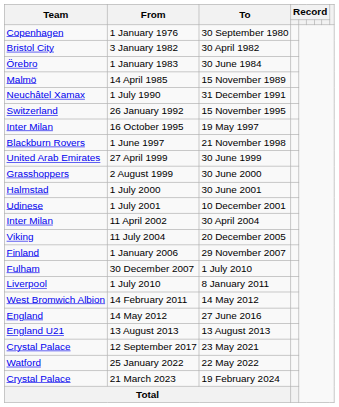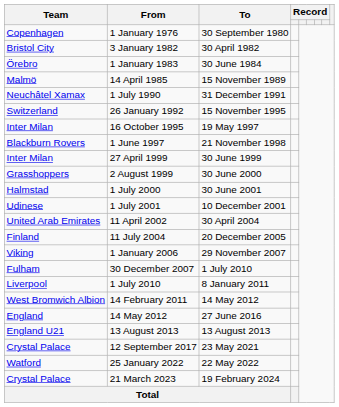 <table class="wikitable sortable">
 <tr>
 <th rowspan="2">Team</th>
 <th rowspan="2">From</th>
 <th rowspan="2">To</th>
 <th colspan="5">Record</th>
 <th rowspan="2"></th>
 </tr>
 <tr>
 <th></th>
 <th></th>
 <th></th>
 <th></th>
 <th></th>
 </tr>
 <tr>
 <td align=left><a href='#'>Copenhagen</a></td>
 <td align=left>1 January 1976</td>
 <td align=left>30 September 1980<br></td>
 <td></td>
 </tr>
 <tr>
 <td align=left><a href='#'>Bristol City</a></td>
 <td align=left>3 January 1982</td>
 <td align=left>30 April 1982<br></td>
 <td></td>
 </tr>
 <tr>
 <td align=left><a href='#'>Örebro</a></td>
 <td align=left>1 January 1983</td>
 <td align=left>30 June 1984<br></td>
 <td></td>
 </tr>
 <tr>
 <td align=left><a href='#'>Malmö</a></td>
 <td align=left>14 April 1985</td>
 <td align=left>15 November 1989<br></td>
 <td></td>
 </tr>
 <tr>
 <td align=left><a href='#'>Neuchâtel Xamax</a></td>
 <td align=left>1 July 1990</td>
 <td align=left>31 December 1991<br></td>
 <td></td>
 </tr>
 <tr>
 <td align=left><a href='#'>Switzerland</a></td>
 <td align=left>26 January 1992</td>
 <td align=left>15 November 1995<br></td>
 <td></td>
 </tr>
 <tr>
 <td align=left><a href='#'>Inter Milan</a></td>
 <td align=left>16 October 1995</td>
 <td align=left>19 May 1997<br></td>
 <td></td>
 </tr>
 <tr>
 <td align=left><a href='#'>Blackburn Rovers</a></td>
 <td align=left>1 June 1997</td>
 <td align=left>21 November 1998<br></td>
 <td></td>
 </tr>
 <tr>
-<td align=left><a href='#'>United Arab Emirates</a></td>
+<td align=left><a href='#'>Inter Milan</a></td>
 <td align=left>27 April 1999</td>
 <td align=left>30 June 1999<br></td>
 <td></td>
 </tr>
 <tr>
 <td align=left><a href='#'>Grasshoppers</a></td>
 <td align=left>2 August 1999</td>
 <td align=left>30 June 2000<br></td>
 <td></td>
 </tr>
 <tr>
 <td align=left><a href='#'>Halmstad</a></td>
 <td align=left>1 July 2000</td>
 <td align=left>30 June 2001<br></td>
 <td></td>
 </tr>
 <tr>
 <td align=left><a href='#'>Udinese</a></td>
 <td align=left>1 July 2001</td>
 <td align=left>10 December 2001<br></td>
 <td></td>
 </tr>
 <tr>
-<td align=left><a href='#'>Inter Milan</a></td>
+<td align=left><a href='#'>United Arab Emirates</a></td>
 <td align=left>11 April 2002</td>
 <td align=left>30 April 2004<br></td>
 <td></td>
 </tr>
 <tr>
-<td align=left><a href='#'>Viking</a></td>
+<td align=left><a href='#'>Finland</a></td>
 <td align=left>11 July 2004</td>
 <td align=left>20 December 2005<br></td>
 <td></td>
 </tr>
 <tr>
-<td align=left><a href='#'>Finland</a></td>
+<td align=left><a href='#'>Viking</a></td>
 <td align=left>1 January 2006</td>
 <td align=left>29 November 2007<br></td>
 <td></td>
 </tr>
 <tr>
 <td align=left><a href='#'>Fulham</a></td>
 <td align=left>30 December 2007</td>
 <td align=left>1 July 2010<br></td>
 <td></td>
 </tr>
 <tr>
 <td align=left><a href='#'>Liverpool</a></td>
 <td align=left>1 July 2010</td>
 <td align=left>8 January 2011<br></td>
 <td></td>
 </tr>
 <tr>
 <td align=left><a href='#'>West Bromwich Albion</a></td>
 <td align=left>14 February 2011</td>
 <td align=left>14 May 2012<br></td>
 <td></td>
 </tr>
 <tr>
 <td align=left><a href='#'>England</a></td>
 <td align=left>14 May 2012</td>
 <td align=left>27 June 2016<br></td>
 <td></td>
 </tr>
 <tr>
 <td align=left><a href='#'>England U21</a></td>
 <td align=left>13 August 2013</td>
 <td align=left>13 August 2013<br></td>
 <td></td>
 </tr>
 <tr>
 <td align=left><a href='#'>Crystal Palace</a></td>
 <td align=left>12 September 2017</td>
 <td align=left>23 May 2021<br></td>
 <td></td>
 </tr>
 <tr>
 <td align=left><a href='#'>Watford</a></td>
 <td align=left>25 January 2022</td>
 <td align=left>22 May 2022<br></td>
 <td></td>
 </tr>
 <tr>
 <td align=left><a href='#'>Crystal Palace</a></td>
 <td align=left>21 March 2023</td>
 <td align=left>19 February 2024<br></td>
 <td></td>
 </tr>
 <tr>
 <th colspan="3">Total<br></th>
 <th></th>
 </tr>
 </table>
